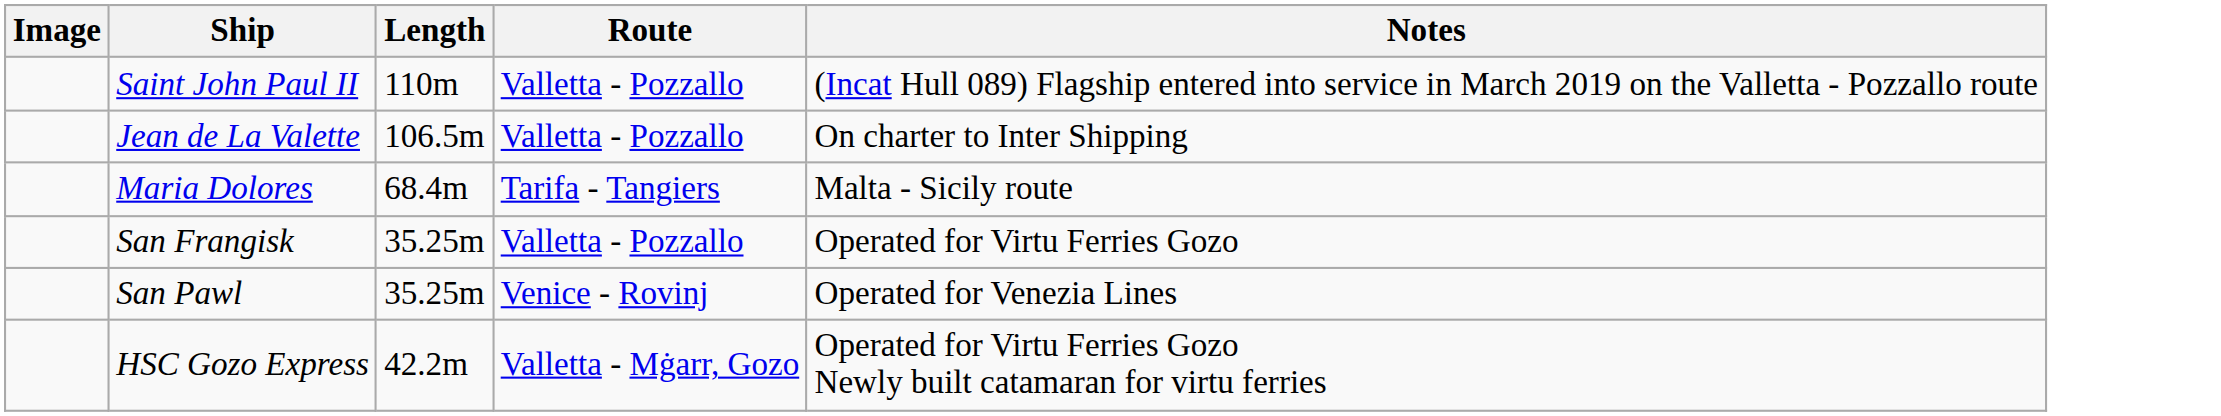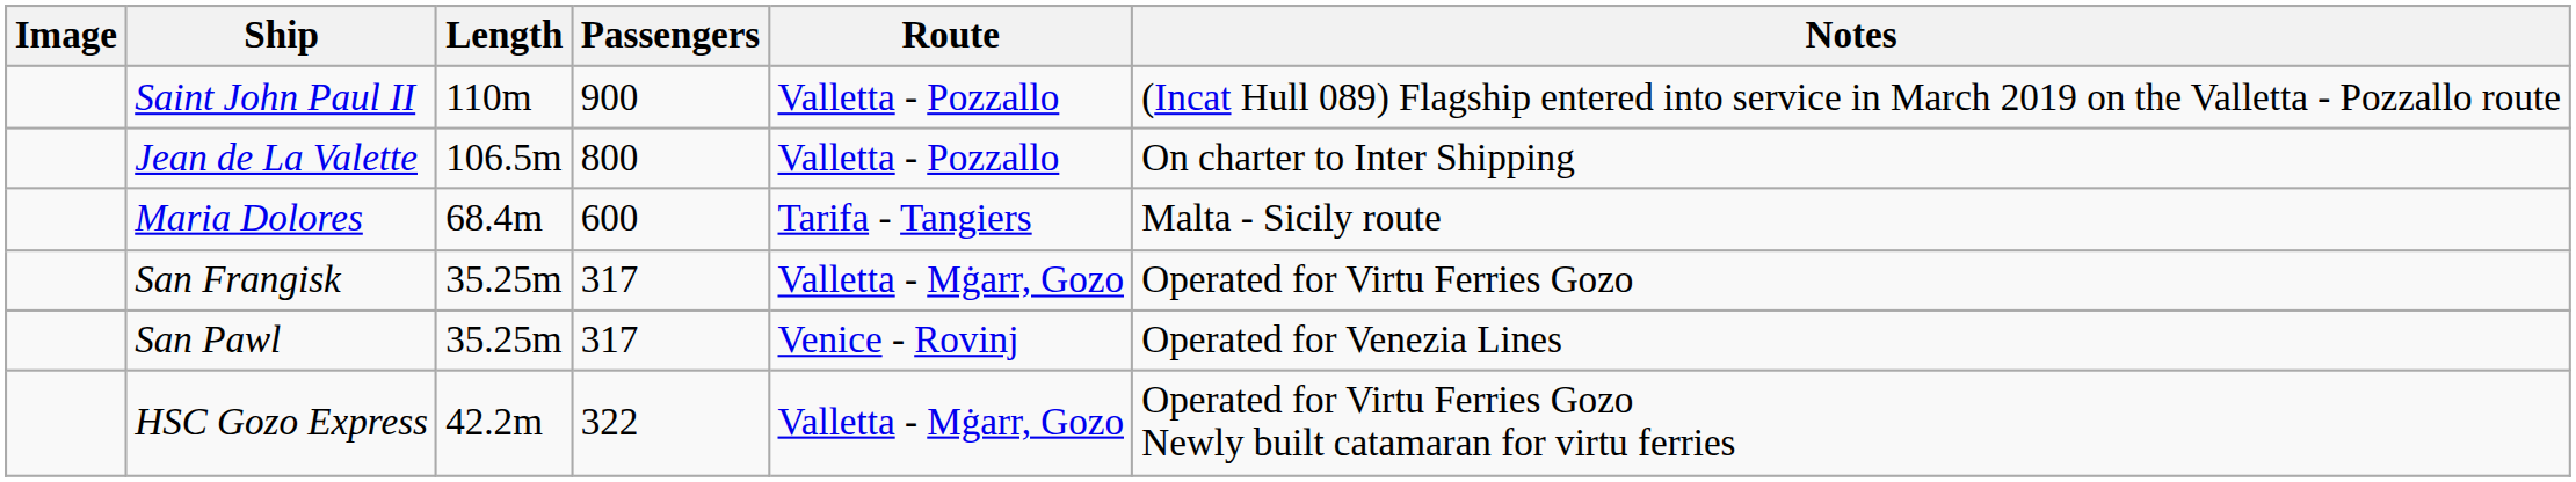 <table class="wikitable">
 <tr>
 <th>Image</th>
 <th>Ship</th>
 <th>Length</th>
+<th>Passengers</th>
 <th>Route</th>
 <th>Notes</th>
 </tr>
 <tr>
 <td></td>
 <td><a href='#'><em>Saint John Paul II</em></a></td>
 <td>110m</td>
+<td>900</td>
 <td><a href='#'>Valletta</a> - <a href='#'>Pozzallo</a></td>
 <td>(<a href='#'>Incat</a> Hull 089) Flagship entered into service in March 2019 on the Valletta - Pozzallo route</td>
 </tr>
 <tr>
 <td></td>
 <td><a href='#'><em>Jean de La Valette</em></a></td>
 <td>106.5m</td>
+<td>800</td>
 <td><a href='#'>Valletta</a> - <a href='#'>Pozzallo</a></td>
 <td>On charter to Inter Shipping</td>
 </tr>
 <tr>
 <td></td>
 <td><a href='#'><em>Maria Dolores</em></a></td>
 <td>68.4m</td>
+<td>600</td>
 <td><a href='#'>Tarifa</a> - <a href='#'>Tangiers</a></td>
 <td>Malta - Sicily route</td>
 </tr>
 <tr>
 <td></td>
 <td><em>San Frangisk</em></td>
 <td>35.25m</td>
-<td><a href='#'>Valletta</a> - <a href='#'>Pozzallo</a></td>
+<td>317</td>
+<td><a href='#'>Valletta</a> -  <a href='#'>Mġarr, Gozo</a></td>
 <td>Operated for Virtu Ferries Gozo</td>
 </tr>
 <tr>
 <td></td>
 <td><em>San Pawl</em></td>
 <td>35.25m</td>
+<td>317</td>
 <td><a href='#'>Venice</a> -  <a href='#'>Rovinj</a></td>
 <td>Operated for Venezia Lines</td>
 </tr>
 <tr>
 <td></td>
 <td><em>HSC Gozo Express</em></td>
 <td>42.2m</td>
+<td>322</td>
 <td><a href='#'>Valletta</a> - <a href='#'>Mġarr, Gozo</a></td>
 <td>Operated for Virtu Ferries Gozo<br>Newly built catamaran for virtu ferries</td>
 </tr>
 </table>
